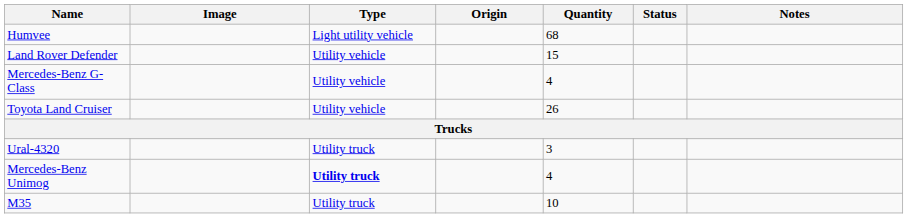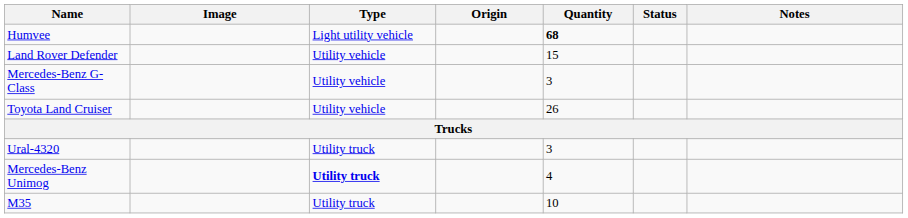 <table class="wikitable" style="width:90%;">
 <tr>
 <th width=14%>Name</th>
 <th width=20%>Image</th>
 <th width=14%>Type</th>
 <th width=12%>Origin</th>
 <th width=10%>Quantity</th>
 <th width=06%>Status</th>
 <th width=24%>Notes</th>
 </tr>
 <tr>
 <td><a href='#'>Humvee</a></td>
 <td></td>
 <td><a href='#'>Light utility vehicle</a></td>
 <td></td>
-<td>68</td>
+<td><strong>68</strong></td>
 <td></td>
 <td></td>
 </tr>
 <tr>
 <td><a href='#'>Land Rover Defender</a></td>
 <td></td>
 <td><a href='#'>Utility vehicle</a></td>
 <td></td>
 <td>15</td>
 <td></td>
 <td></td>
 </tr>
 <tr>
 <td><a href='#'>Mercedes-Benz G-Class</a></td>
 <td></td>
 <td><a href='#'>Utility vehicle</a></td>
 <td><br></td>
-<td>4</td>
+<td>3</td>
 <td></td>
 <td></td>
 </tr>
 <tr>
 <td><a href='#'>Toyota Land Cruiser</a></td>
 <td></td>
 <td><a href='#'>Utility vehicle</a></td>
 <td></td>
 <td>26</td>
 <td></td>
 <td></td>
 </tr>
 <tr>
 <th colspan="7">Trucks</th>
 </tr>
 <tr>
 <td><a href='#'>Ural-4320</a></td>
 <td></td>
 <td><a href='#'>Utility truck</a></td>
 <td></td>
 <td>3</td>
 <td></td>
 <td></td>
 </tr>
 <tr>
 <td><a href='#'>Mercedes-Benz Unimog</a></td>
 <td></td>
 <td><strong><a href='#'>Utility truck</a></strong></td>
 <td></td>
 <td>4</td>
 <td></td>
 <td></td>
 </tr>
 <tr>
 <td><a href='#'>M35</a></td>
 <td></td>
 <td><a href='#'>Utility truck</a></td>
 <td></td>
 <td>10</td>
 <td></td>
 <td></td>
 </tr>
 </table>
